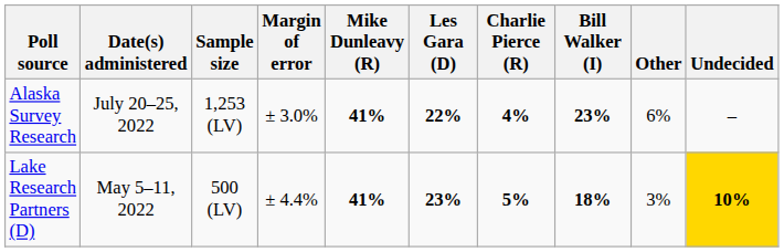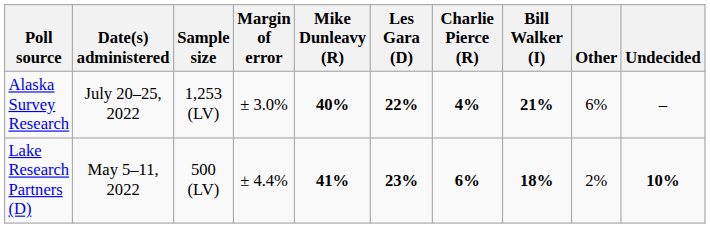 <table class="wikitable" style="font-size:90%;text-align:center;">
 <tr valign=bottom>
 <th>Poll source</th>
 <th>Date(s)<br>administered</th>
 <th>Sample<br>size</th>
 <th>Margin<br>of error</th>
 <th style="width:60px;">Mike<br>Dunleavy<br>(R)</th>
 <th style="width:60px;">Les<br>Gara<br>(D)</th>
 <th style="width:60px;">Charlie<br>Pierce<br>(R)</th>
 <th style="width:60px;">Bill<br>Walker<br>(I)</th>
 <th>Other</th>
 <th>Undecided</th>
 </tr>
 <tr>
 <td style="text-align:left;"><a href='#'>Alaska Survey Research</a></td>
 <td>July 20–25, 2022</td>
 <td>1,253 (LV)</td>
 <td>± 3.0%</td>
-<td><strong>41%</strong></td>
+<td><strong>40%</strong></td>
 <td><strong>22%</strong></td>
 <td><strong>4%</strong></td>
-<td><strong>23%</strong></td>
+<td><strong>21%</strong></td>
 <td>6%</td>
 <td>–</td>
 </tr>
 <tr>
 <td style="text-align:left;"><a href='#'>Lake Research Partners (D)</a></td>
 <td>May 5–11, 2022</td>
 <td>500 (LV)</td>
 <td>± 4.4%</td>
 <td><strong>41%</strong></td>
 <td><strong>23%</strong></td>
-<td><strong>5%</strong></td>
+<td><strong>6%</strong></td>
 <td><strong>18%</strong></td>
-<td>3%</td>
-<td style="background: gold;"><strong>10%</strong></td>
+<td>2%</td>
+<td><strong>10%</strong></td>
 </tr>
 </table>
